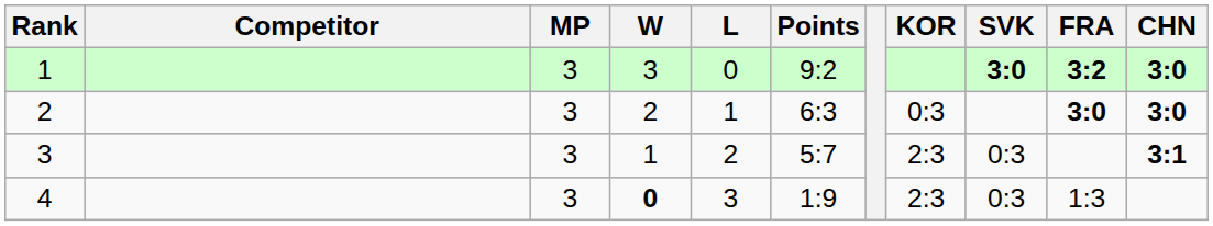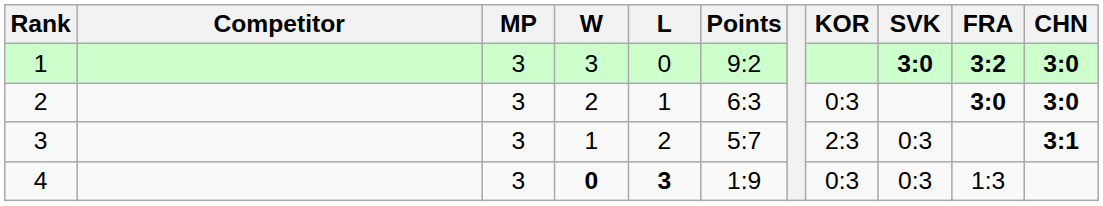 <table class="wikitable" style="text-align:center">
 <tr>
 <th>Rank</th>
 <th style="width:16em">Competitor</th>
 <th style="width:2.5em">MP</th>
 <th style="width:2.5em">W</th>
 <th style="width:2.5em">L</th>
 <th>Points</th>
 <th rowspan="5"> </th>
 <th style="width:2.5em">KOR</th>
 <th style="width:2.5em">SVK</th>
 <th style="width:2.5em">FRA</th>
 <th style="width:2.5em">CHN</th>
 </tr>
 <tr style="background:#cfc;">
 <td>1</td>
 <td style="text-align:left"></td>
 <td>3</td>
 <td>3</td>
 <td>0</td>
 <td>9:2</td>
 <td></td>
 <td><strong>3:0</strong></td>
 <td><strong>3:2</strong></td>
 <td><strong>3:0</strong></td>
 </tr>
 <tr>
 <td>2</td>
 <td style="text-align:left"></td>
 <td>3</td>
 <td>2</td>
 <td>1</td>
 <td>6:3</td>
 <td>0:3</td>
 <td></td>
 <td><strong>3:0</strong></td>
 <td><strong>3:0</strong></td>
 </tr>
 <tr>
 <td>3</td>
 <td style="text-align:left"></td>
 <td>3</td>
 <td>1</td>
 <td>2</td>
 <td>5:7</td>
 <td>2:3</td>
 <td>0:3</td>
 <td></td>
 <td><strong>3:1</strong></td>
 </tr>
 <tr>
 <td>4</td>
 <td style="text-align:left"></td>
 <td>3</td>
 <td><strong>0</strong></td>
-<td>3</td>
+<td><strong>3</strong></td>
 <td>1:9</td>
-<td>2:3</td>
+<td>0:3</td>
 <td>0:3</td>
 <td>1:3</td>
 <td></td>
 </tr>
 </table>
